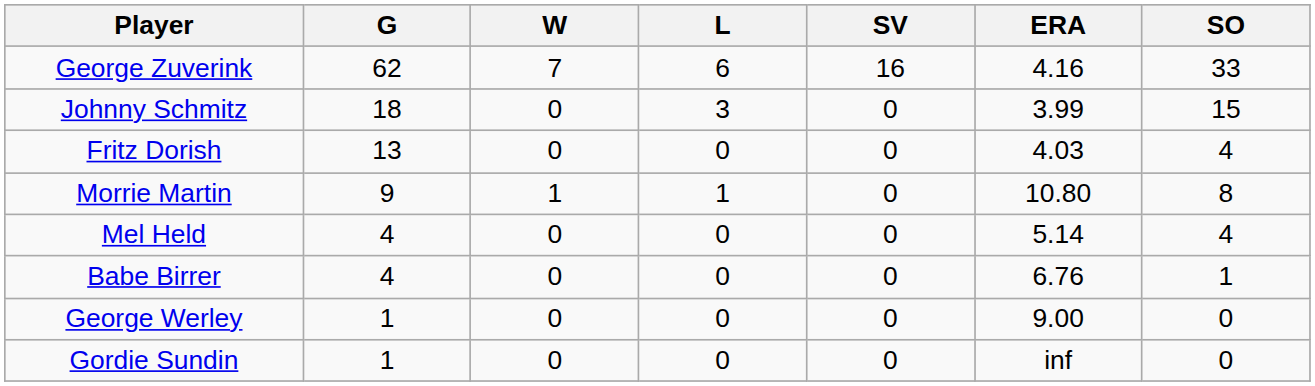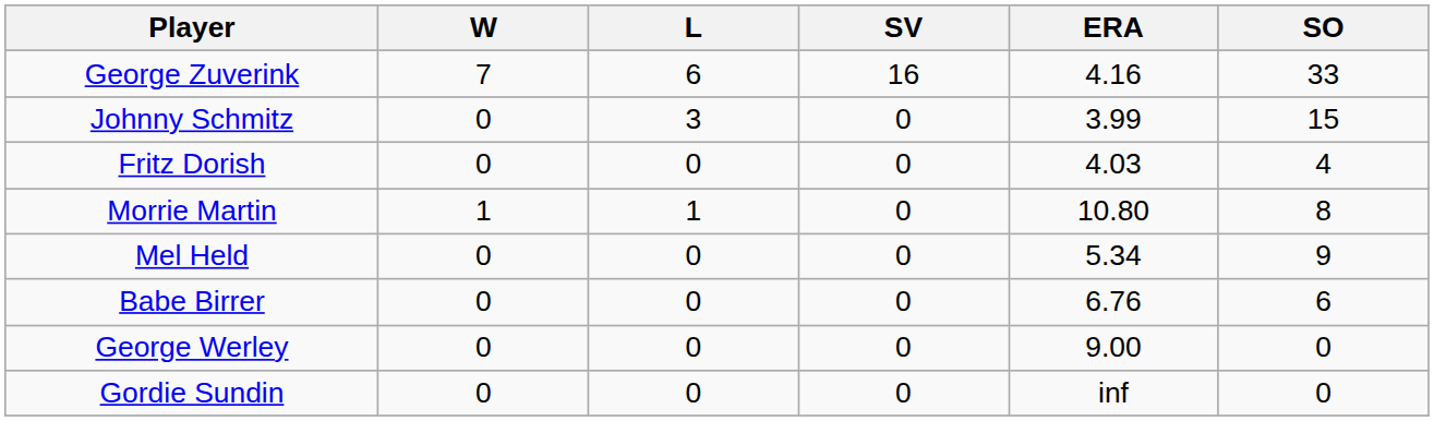 <table class="wikitable sortable">
 <tr>
 <th bgcolor="#DDDDFF" width="16%">Player</th>
-<th bgcolor="#DDDDFF" width="9%">G</th>
 <th bgcolor="#DDDDFF" width="9%">W</th>
 <th bgcolor="#DDDDFF" width="9%">L</th>
 <th bgcolor="#DDDDFF" width="9%">SV</th>
 <th bgcolor="#DDDDFF" width="9%">ERA</th>
 <th bgcolor="#DDDDFF" width="9%">SO</th>
 </tr>
 <tr align="center">
 <td><a href='#'>George Zuverink</a></td>
-<td>62</td>
 <td>7</td>
 <td>6</td>
 <td>16</td>
 <td>4.16</td>
 <td>33</td>
 </tr>
 <tr align="center">
 <td><a href='#'>Johnny Schmitz</a></td>
-<td>18</td>
 <td>0</td>
 <td>3</td>
 <td>0</td>
 <td>3.99</td>
 <td>15</td>
 </tr>
 <tr align="center">
 <td><a href='#'>Fritz Dorish</a></td>
-<td>13</td>
 <td>0</td>
 <td>0</td>
 <td>0</td>
 <td>4.03</td>
 <td>4</td>
 </tr>
 <tr align="center">
 <td><a href='#'>Morrie Martin</a></td>
-<td>9</td>
 <td>1</td>
 <td>1</td>
 <td>0</td>
 <td>10.80</td>
 <td>8</td>
 </tr>
 <tr align="center">
 <td><a href='#'>Mel Held</a></td>
-<td>4</td>
 <td>0</td>
 <td>0</td>
 <td>0</td>
-<td>5.14</td>
-<td>4</td>
+<td>5.34</td>
+<td>9</td>
 </tr>
 <tr align="center">
 <td><a href='#'>Babe Birrer</a></td>
-<td>4</td>
 <td>0</td>
 <td>0</td>
 <td>0</td>
 <td>6.76</td>
-<td>1</td>
+<td>6</td>
 </tr>
 <tr align="center">
 <td><a href='#'>George Werley</a></td>
-<td>1</td>
 <td>0</td>
 <td>0</td>
 <td>0</td>
 <td>9.00</td>
 <td>0</td>
 </tr>
 <tr align="center">
 <td><a href='#'>Gordie Sundin</a></td>
-<td>1</td>
 <td>0</td>
 <td>0</td>
 <td>0</td>
 <td>inf</td>
 <td>0</td>
 </tr>
 </table>
